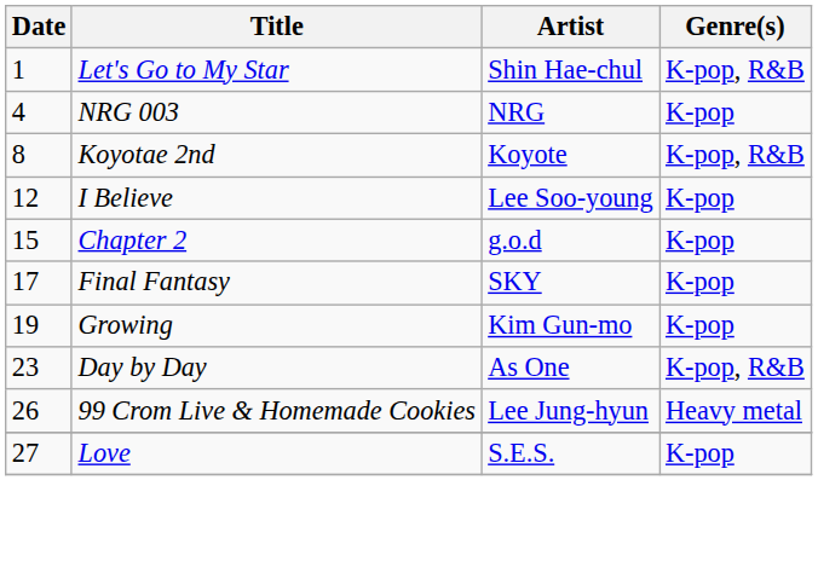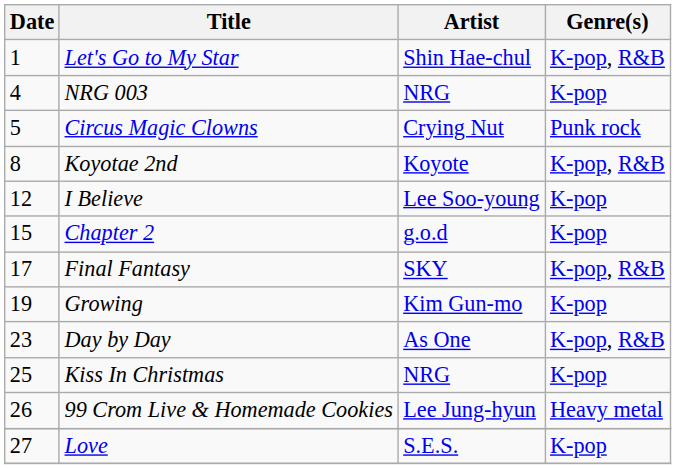 <table class="wikitable" style="text-align: left;">
 <tr>
 <th>Date</th>
 <th>Title</th>
 <th>Artist</th>
 <th>Genre(s)</th>
 </tr>
 <tr>
 <td>1</td>
 <td><em><a href='#'>Let's Go to My Star</a></em></td>
 <td><a href='#'>Shin Hae-chul</a></td>
 <td><a href='#'>K-pop</a>, <a href='#'>R&B</a></td>
 </tr>
 <tr>
 <td>4</td>
 <td><em>NRG 003</em></td>
 <td><a href='#'>NRG</a></td>
 <td><a href='#'>K-pop</a></td>
+</tr>
+<tr>
+<td>5</td>
+<td><em><a href='#'>Circus Magic Clowns</a></em></td>
+<td><a href='#'>Crying Nut</a></td>
+<td><a href='#'>Punk rock</a></td>
 </tr>
 <tr>
 <td>8</td>
 <td><em>Koyotae 2nd</em></td>
 <td><a href='#'>Koyote</a></td>
 <td><a href='#'>K-pop</a>, <a href='#'>R&B</a></td>
 </tr>
 <tr>
 <td>12</td>
 <td><em>I Believe</em></td>
 <td><a href='#'>Lee Soo-young</a></td>
 <td><a href='#'>K-pop</a></td>
 </tr>
 <tr>
 <td>15</td>
 <td><em><a href='#'>Chapter 2</a></em></td>
 <td><a href='#'>g.o.d</a></td>
 <td><a href='#'>K-pop</a></td>
 </tr>
 <tr>
 <td>17</td>
 <td><em>Final Fantasy</em></td>
 <td><a href='#'>SKY</a></td>
-<td><a href='#'>K-pop</a></td>
+<td><a href='#'>K-pop</a>, <a href='#'>R&B</a></td>
 </tr>
 <tr>
 <td>19</td>
 <td><em>Growing</em></td>
 <td><a href='#'>Kim Gun-mo</a></td>
 <td><a href='#'>K-pop</a></td>
 </tr>
 <tr>
 <td>23</td>
 <td><em>Day by Day</em></td>
 <td><a href='#'>As One</a></td>
 <td><a href='#'>K-pop</a>, <a href='#'>R&B</a></td>
+</tr>
+<tr>
+<td>25</td>
+<td><em>Kiss In Christmas</em></td>
+<td><a href='#'>NRG</a></td>
+<td><a href='#'>K-pop</a></td>
 </tr>
 <tr>
 <td>26</td>
 <td><em>99 Crom Live & Homemade Cookies</em></td>
 <td><a href='#'>Lee Jung-hyun</a></td>
 <td><a href='#'>Heavy metal</a></td>
 </tr>
 <tr>
 </tr>
 <tr>
 <td>27</td>
 <td><em><a href='#'>Love</a></em></td>
 <td><a href='#'>S.E.S.</a></td>
 <td><a href='#'>K-pop</a></td>
 </tr>
 <tr>
 </tr>
 </table>
